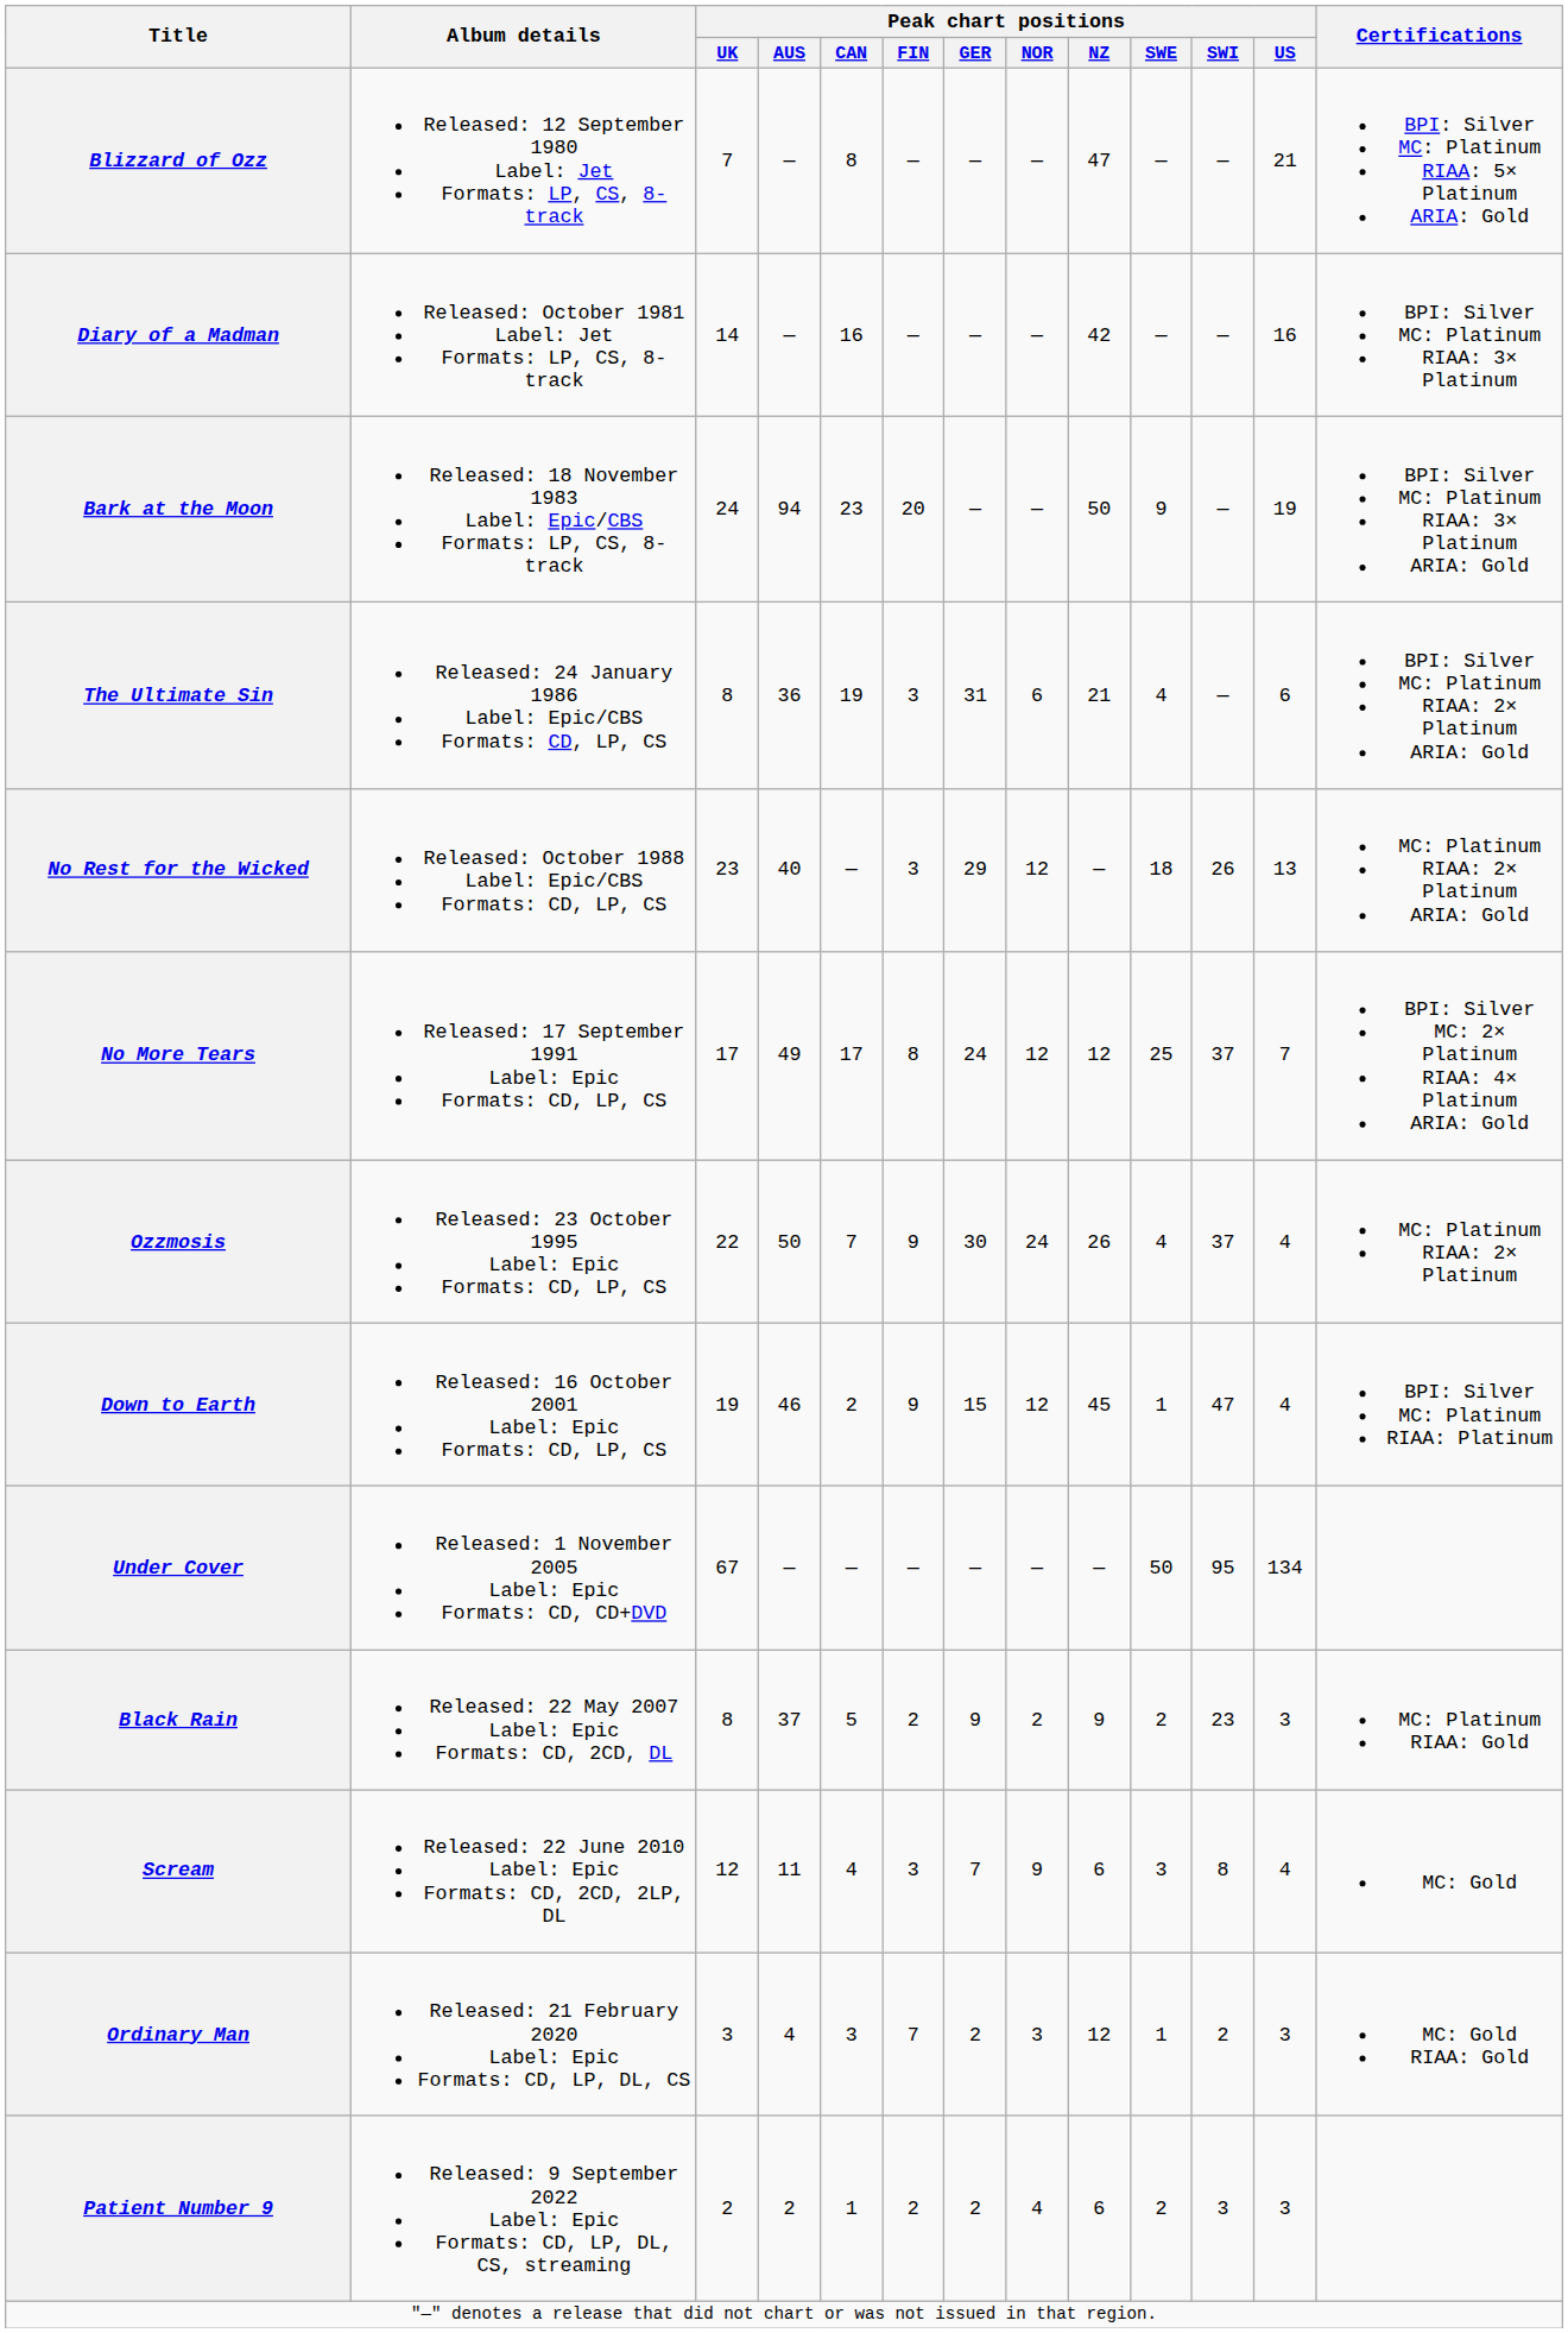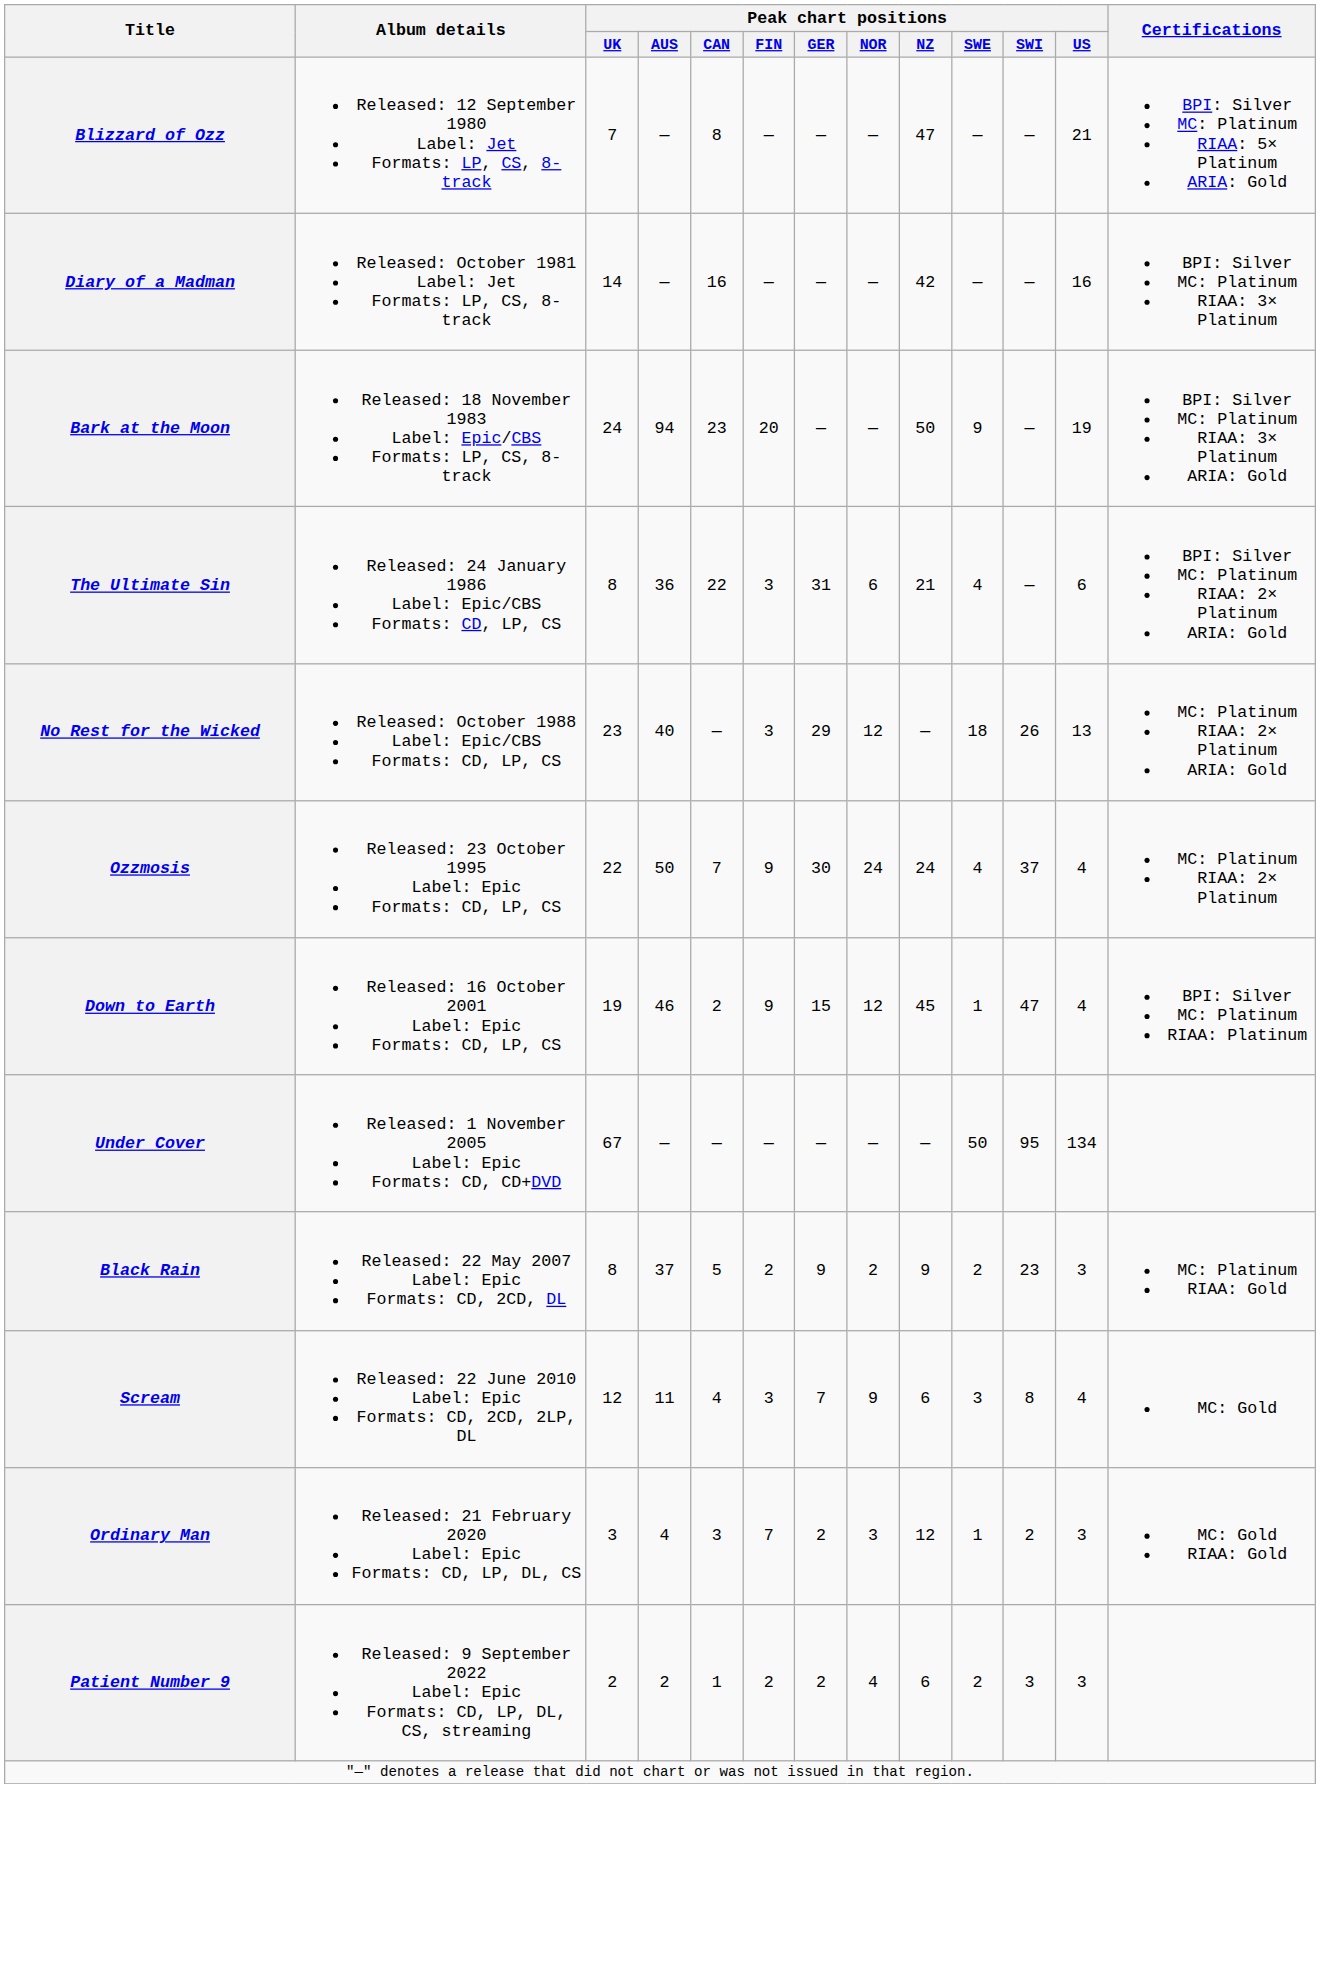 <table class="wikitable plainrowheaders" style="text-align:center;">
 <tr>
 <th scope="col" rowspan="2" style="width:17em;">Title</th>
 <th scope="col" rowspan="2" style="width:17em;">Album details</th>
 <th scope="col" colspan="10">Peak chart positions</th>
 <th scope="col" rowspan="2" style="width:12em;"><a href='#'>Certifications</a></th>
 </tr>
 <tr>
 <th scope="col" style="width:3em;font-size:90%;"><a href='#'>UK</a><br></th>
 <th scope="col" style="width:3em;font-size:90%;"><a href='#'>AUS</a><br></th>
 <th scope="col" style="width:3em;font-size:90%;"><a href='#'>CAN</a><br></th>
 <th scope="col" style="width:3em;font-size:90%;"><a href='#'>FIN</a><br></th>
 <th scope="col" style="width:3em;font-size:90%;"><a href='#'>GER</a><br></th>
 <th scope="col" style="width:3em;font-size:90%;"><a href='#'>NOR</a><br></th>
 <th scope="col" style="width:3em;font-size:90%;"><a href='#'>NZ</a><br></th>
 <th scope="col" style="width:3em;font-size:90%;"><a href='#'>SWE</a><br></th>
 <th scope="col" style="width:3em;font-size:90%;"><a href='#'>SWI</a><br></th>
 <th scope="col" style="width:3em;font-size:90%;"><a href='#'>US</a><br></th>
 </tr>
 <tr>
 <th scope="row"><em><a href='#'>Blizzard of Ozz</a></em></th>
 <td><br><ul><li>Released: 12 September 1980</li><li>Label: <a href='#'>Jet</a></li><li>Formats: <a href='#'>LP</a>, <a href='#'>CS</a>, <a href='#'>8-track</a></li></ul></td>
 <td>7</td>
 <td>—</td>
 <td>8</td>
 <td>—</td>
 <td>—</td>
 <td>—</td>
 <td>47</td>
 <td>—</td>
 <td>—</td>
 <td>21</td>
 <td><br><ul><li><a href='#'>BPI</a>: Silver</li><li><a href='#'>MC</a>: Platinum</li><li><a href='#'>RIAA</a>: 5× Platinum</li><li><a href='#'>ARIA</a>: Gold</li></ul></td>
 </tr>
 <tr>
 <th scope="row"><em><a href='#'>Diary of a Madman</a></em></th>
 <td><br><ul><li>Released: October 1981</li><li>Label: Jet</li><li>Formats: LP, CS, 8-track</li></ul></td>
 <td>14</td>
 <td>—</td>
 <td>16</td>
 <td>—</td>
 <td>—</td>
 <td>—</td>
 <td>42</td>
 <td>—</td>
 <td>—</td>
 <td>16</td>
 <td><br><ul><li>BPI: Silver</li><li>MC: Platinum</li><li>RIAA: 3× Platinum</li></ul></td>
 </tr>
 <tr>
 <th scope="row"><em><a href='#'>Bark at the Moon</a></em></th>
 <td><br><ul><li>Released: 18 November 1983</li><li>Label: <a href='#'>Epic</a>/<a href='#'>CBS</a></li><li>Formats: LP, CS, 8-track</li></ul></td>
 <td>24</td>
 <td>94</td>
 <td>23</td>
 <td>20</td>
 <td>—</td>
 <td>—</td>
 <td>50</td>
 <td>9</td>
 <td>—</td>
 <td>19</td>
 <td><br><ul><li>BPI: Silver</li><li>MC: Platinum</li><li>RIAA: 3× Platinum</li><li>ARIA: Gold</li></ul></td>
 </tr>
 <tr>
 <th scope="row"><em><a href='#'>The Ultimate Sin</a></em></th>
 <td><br><ul><li>Released: 24 January 1986</li><li>Label: Epic/CBS</li><li>Formats: <a href='#'>CD</a>, LP, CS</li></ul></td>
 <td>8</td>
 <td>36</td>
-<td>19</td>
+<td>22</td>
 <td>3</td>
 <td>31</td>
 <td>6</td>
 <td>21</td>
 <td>4</td>
 <td>—</td>
 <td>6</td>
 <td><br><ul><li>BPI: Silver</li><li>MC: Platinum</li><li>RIAA: 2× Platinum</li><li>ARIA: Gold</li></ul></td>
 </tr>
 <tr>
 <th scope="row"><em><a href='#'>No Rest for the Wicked</a></em></th>
 <td><br><ul><li>Released: October 1988</li><li>Label: Epic/CBS</li><li>Formats: CD, LP, CS</li></ul></td>
 <td>23</td>
 <td>40</td>
 <td>—</td>
 <td>3</td>
 <td>29</td>
 <td>12</td>
 <td>—</td>
 <td>18</td>
 <td>26</td>
 <td>13</td>
 <td><br><ul><li>MC: Platinum</li><li>RIAA: 2× Platinum</li><li>ARIA: Gold</li></ul></td>
 </tr>
 <tr>
-<th scope="row"><em><a href='#'>No More Tears</a></em></th>
-<td><br><ul><li>Released: 17 September 1991</li><li>Label: Epic</li><li>Formats: CD, LP, CS</li></ul></td>
-<td>17</td>
-<td>49</td>
-<td>17</td>
-<td>8</td>
-<td>24</td>
-<td>12</td>
-<td>12</td>
-<td>25</td>
-<td>37</td>
-<td>7</td>
-<td><br><ul><li>BPI: Silver</li><li>MC: 2× Platinum</li><li>RIAA: 4× Platinum</li><li>ARIA: Gold</li></ul></td>
-</tr>
-<tr>
 <th scope="row"><em><a href='#'>Ozzmosis</a></em></th>
 <td><br><ul><li>Released: 23 October 1995</li><li>Label: Epic</li><li>Formats: CD, LP, CS</li></ul></td>
 <td>22</td>
 <td>50</td>
 <td>7</td>
 <td>9</td>
 <td>30</td>
 <td>24</td>
-<td>26</td>
+<td>24</td>
 <td>4</td>
 <td>37</td>
 <td>4</td>
 <td><br><ul><li>MC: Platinum</li><li>RIAA: 2× Platinum</li></ul></td>
 </tr>
 <tr>
 <th scope="row"><em><a href='#'>Down to Earth</a></em></th>
 <td><br><ul><li>Released: 16 October 2001</li><li>Label: Epic</li><li>Formats: CD, LP, CS</li></ul></td>
 <td>19</td>
 <td>46</td>
 <td>2</td>
 <td>9</td>
 <td>15</td>
 <td>12</td>
 <td>45</td>
 <td>1</td>
 <td>47</td>
 <td>4</td>
 <td><br><ul><li>BPI: Silver</li><li>MC: Platinum</li><li>RIAA: Platinum</li></ul></td>
 </tr>
 <tr>
 <th scope="row"><em><a href='#'>Under Cover</a></em></th>
 <td><br><ul><li>Released: 1 November 2005</li><li>Label: Epic</li><li>Formats: CD, CD+<a href='#'>DVD</a></li></ul></td>
 <td>67</td>
 <td>—</td>
 <td>—</td>
 <td>—</td>
 <td>—</td>
 <td>—</td>
 <td>—</td>
 <td>50</td>
 <td>95</td>
 <td>134</td>
 <td></td>
 </tr>
 <tr>
 <th scope="row"><em><a href='#'>Black Rain</a></em></th>
 <td><br><ul><li>Released: 22 May 2007</li><li>Label: Epic</li><li>Formats: CD, 2CD, <a href='#'>DL</a></li></ul></td>
 <td>8</td>
 <td>37</td>
 <td>5</td>
 <td>2</td>
 <td>9</td>
 <td>2</td>
 <td>9</td>
 <td>2</td>
 <td>23</td>
 <td>3</td>
 <td><br><ul><li>MC: Platinum</li><li>RIAA: Gold</li></ul></td>
 </tr>
 <tr>
 <th scope="row"><em><a href='#'>Scream</a></em></th>
 <td><br><ul><li>Released: 22 June 2010</li><li>Label: Epic</li><li>Formats: CD, 2CD, 2LP, DL</li></ul></td>
 <td>12</td>
 <td>11</td>
 <td>4</td>
 <td>3</td>
 <td>7</td>
 <td>9</td>
 <td>6</td>
 <td>3</td>
 <td>8</td>
 <td>4</td>
 <td><br><ul><li>MC: Gold</li></ul></td>
 </tr>
 <tr>
 <th scope="row"><em><a href='#'>Ordinary Man</a></em></th>
 <td><br><ul><li>Released: 21 February 2020</li><li>Label: Epic</li><li>Formats: CD, LP, DL, CS</li></ul></td>
 <td>3</td>
 <td>4</td>
 <td>3</td>
 <td>7</td>
 <td>2</td>
 <td>3</td>
 <td>12</td>
 <td>1</td>
 <td>2</td>
 <td>3</td>
 <td><br><ul><li>MC: Gold</li><li>RIAA: Gold</li></ul></td>
 </tr>
 <tr>
 <th scope="row"><em><a href='#'>Patient Number 9</a></em></th>
 <td><br><ul><li>Released: 9 September 2022</li><li>Label: Epic</li><li>Formats: CD, LP, DL, CS, streaming</li></ul></td>
 <td>2</td>
 <td>2</td>
 <td>1</td>
 <td>2</td>
 <td>2</td>
 <td>4</td>
 <td>6</td>
 <td>2</td>
 <td>3</td>
 <td>3</td>
 <td></td>
 </tr>
 <tr>
 <td colspan="13" style="font-size: 85%">"—" denotes a release that did not chart or was not issued in that region.</td>
 </tr>
 </table>
